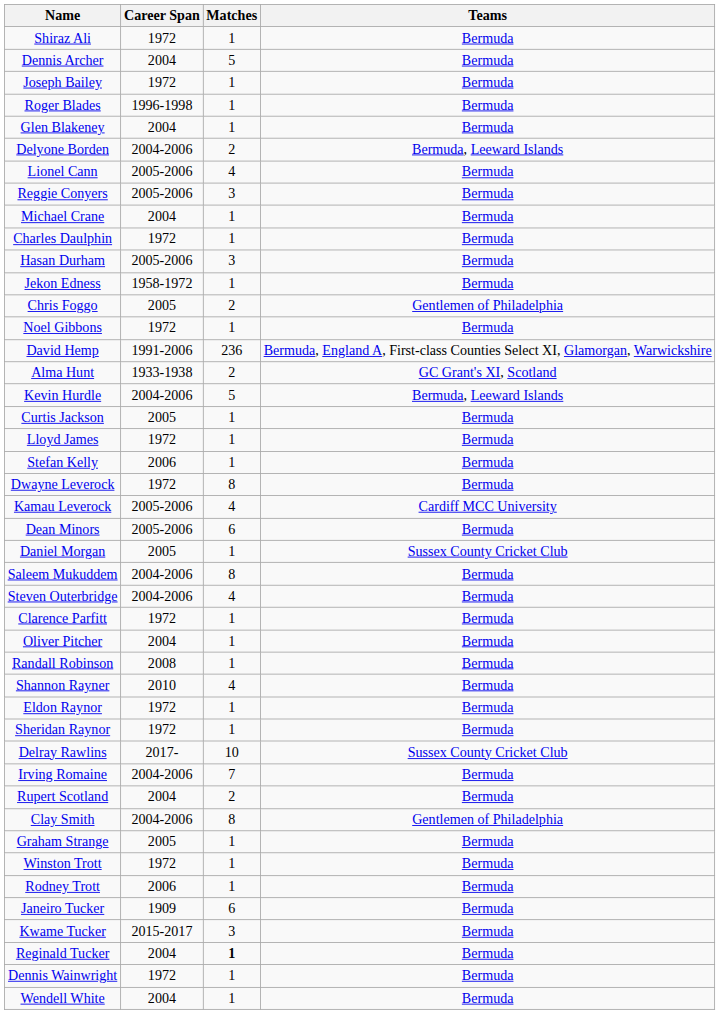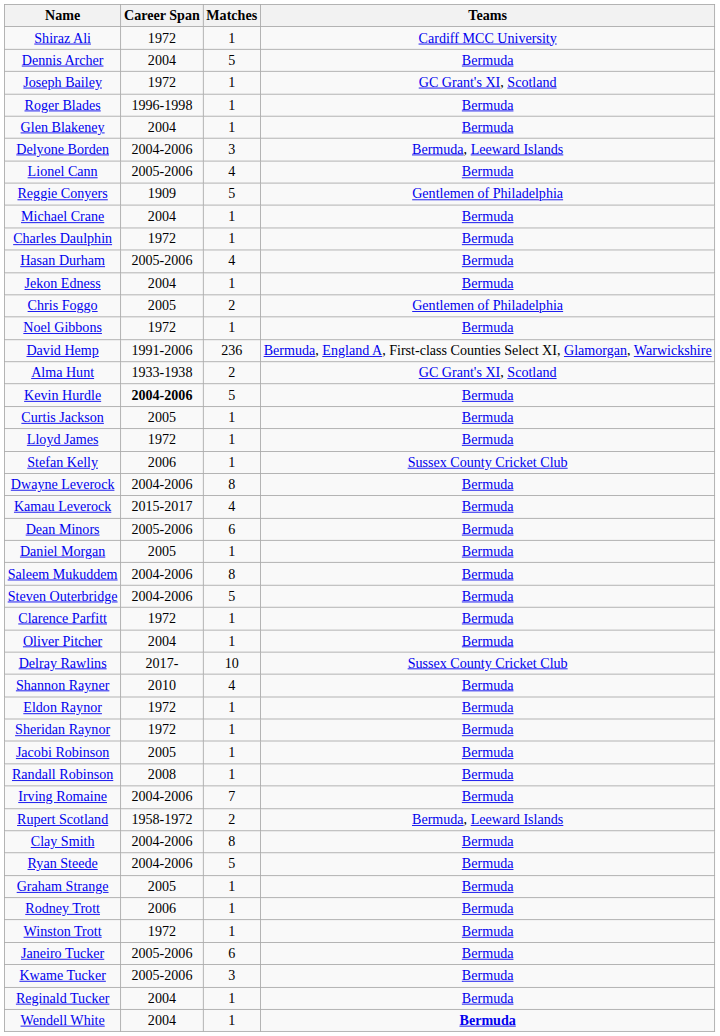 <table class="wikitable sortable" style="text-align:center">
 <tr bgcolor="#efefef">
 <th>Name</th>
 <th>Career Span</th>
 <th>Matches</th>
 <th>Teams</th>
 </tr>
 <tr>
 <td><a href='#'>Shiraz Ali</a></td>
 <td>1972</td>
 <td>1</td>
-<td><a href='#'>Bermuda</a></td>
+<td><a href='#'>Cardiff MCC University</a></td>
 </tr>
 <tr>
 <td><a href='#'>Dennis Archer</a></td>
 <td>2004</td>
 <td>5</td>
 <td><a href='#'>Bermuda</a></td>
 </tr>
 <tr>
 <td><a href='#'>Joseph Bailey</a></td>
 <td>1972</td>
 <td>1</td>
-<td><a href='#'>Bermuda</a></td>
+<td><a href='#'>GC Grant's XI</a>, <a href='#'>Scotland</a></td>
 </tr>
 <tr>
 <td><a href='#'>Roger Blades</a></td>
 <td>1996-1998</td>
 <td>1</td>
 <td><a href='#'>Bermuda</a></td>
 </tr>
 <tr>
 <td><a href='#'>Glen Blakeney</a></td>
 <td>2004</td>
 <td>1</td>
 <td><a href='#'>Bermuda</a></td>
 </tr>
 <tr>
 <td><a href='#'>Delyone Borden</a></td>
 <td>2004-2006</td>
-<td>2</td>
+<td>3</td>
 <td><a href='#'>Bermuda</a>, <a href='#'>Leeward Islands</a></td>
 </tr>
 <tr>
 <td><a href='#'>Lionel Cann</a></td>
 <td>2005-2006</td>
 <td>4</td>
 <td><a href='#'>Bermuda</a></td>
 </tr>
 <tr>
 <td><a href='#'>Reggie Conyers</a></td>
-<td>2005-2006</td>
-<td>3</td>
-<td><a href='#'>Bermuda</a></td>
+<td>1909</td>
+<td>5</td>
+<td><a href='#'>Gentlemen of Philadelphia</a></td>
 </tr>
 <tr>
 <td><a href='#'>Michael Crane</a></td>
 <td>2004</td>
 <td>1</td>
 <td><a href='#'>Bermuda</a></td>
 </tr>
 <tr>
 <td><a href='#'>Charles Daulphin</a></td>
 <td>1972</td>
 <td>1</td>
 <td><a href='#'>Bermuda</a></td>
 </tr>
 <tr>
 <td><a href='#'>Hasan Durham</a></td>
 <td>2005-2006</td>
-<td>3</td>
+<td>4</td>
 <td><a href='#'>Bermuda</a></td>
 </tr>
 <tr>
 <td><a href='#'>Jekon Edness</a></td>
-<td>1958-1972</td>
+<td>2004</td>
 <td>1</td>
 <td><a href='#'>Bermuda</a></td>
 </tr>
 <tr>
 <td><a href='#'>Chris Foggo</a></td>
 <td>2005</td>
 <td>2</td>
 <td><a href='#'>Gentlemen of Philadelphia</a></td>
 </tr>
 <tr>
 <td><a href='#'>Noel Gibbons</a></td>
 <td>1972</td>
 <td>1</td>
 <td><a href='#'>Bermuda</a></td>
 </tr>
 <tr>
 <td><a href='#'>David Hemp</a></td>
 <td>1991-2006</td>
 <td>236</td>
 <td><a href='#'>Bermuda</a>, <a href='#'>England A</a>, First-class Counties Select XI, <a href='#'>Glamorgan</a>, <a href='#'>Warwickshire</a></td>
 </tr>
 <tr>
 <td><a href='#'>Alma Hunt</a></td>
 <td>1933-1938</td>
 <td>2</td>
 <td><a href='#'>GC Grant's XI</a>, <a href='#'>Scotland</a></td>
 </tr>
 <tr>
 <td><a href='#'>Kevin Hurdle</a></td>
-<td>2004-2006</td>
+<td><strong>2004-2006</strong></td>
 <td>5</td>
-<td><a href='#'>Bermuda</a>, <a href='#'>Leeward Islands</a></td>
+<td><a href='#'>Bermuda</a></td>
 </tr>
 <tr>
 <td><a href='#'>Curtis Jackson</a></td>
 <td>2005</td>
 <td>1</td>
 <td><a href='#'>Bermuda</a></td>
 </tr>
 <tr>
 <td><a href='#'>Lloyd James</a></td>
 <td>1972</td>
 <td>1</td>
 <td><a href='#'>Bermuda</a></td>
 </tr>
 <tr>
 <td><a href='#'>Stefan Kelly</a></td>
 <td>2006</td>
 <td>1</td>
-<td><a href='#'>Bermuda</a></td>
+<td><a href='#'>Sussex County Cricket Club</a></td>
 </tr>
 <tr>
 <td><a href='#'>Dwayne Leverock</a></td>
-<td>1972</td>
+<td>2004-2006</td>
 <td>8</td>
 <td><a href='#'>Bermuda</a></td>
 </tr>
 <tr>
 <td><a href='#'>Kamau Leverock</a></td>
-<td>2005-2006</td>
+<td>2015-2017</td>
 <td>4</td>
-<td><a href='#'>Cardiff MCC University</a></td>
+<td><a href='#'>Bermuda</a></td>
 </tr>
 <tr>
 <td><a href='#'>Dean Minors</a></td>
 <td>2005-2006</td>
 <td>6</td>
 <td><a href='#'>Bermuda</a></td>
 </tr>
 <tr>
 <td><a href='#'>Daniel Morgan</a></td>
 <td>2005</td>
 <td>1</td>
-<td><a href='#'>Sussex County Cricket Club</a></td>
+<td><a href='#'>Bermuda</a></td>
 </tr>
 <tr>
 <td><a href='#'>Saleem Mukuddem</a></td>
 <td>2004-2006</td>
 <td>8</td>
 <td><a href='#'>Bermuda</a></td>
 </tr>
 <tr>
 <td><a href='#'>Steven Outerbridge</a></td>
 <td>2004-2006</td>
-<td>4</td>
+<td>5</td>
 <td><a href='#'>Bermuda</a></td>
 </tr>
 <tr>
 <td><a href='#'>Clarence Parfitt</a></td>
 <td>1972</td>
 <td>1</td>
 <td><a href='#'>Bermuda</a></td>
 </tr>
 <tr>
 <td><a href='#'>Oliver Pitcher</a></td>
 <td>2004</td>
 <td>1</td>
 <td><a href='#'>Bermuda</a></td>
 </tr>
 <tr>
-<td><a href='#'>Randall Robinson</a></td>
-<td>2008</td>
-<td>1</td>
-<td><a href='#'>Bermuda</a></td>
+<td><a href='#'>Delray Rawlins</a></td>
+<td>2017-</td>
+<td>10</td>
+<td><a href='#'>Sussex County Cricket Club</a></td>
 </tr>
 <tr>
 <td><a href='#'>Shannon Rayner</a></td>
 <td>2010</td>
 <td>4</td>
 <td><a href='#'>Bermuda</a></td>
 </tr>
 <tr>
 <td><a href='#'>Eldon Raynor</a></td>
 <td>1972</td>
 <td>1</td>
 <td><a href='#'>Bermuda</a></td>
 </tr>
 <tr>
 <td><a href='#'>Sheridan Raynor</a></td>
 <td>1972</td>
 <td>1</td>
 <td><a href='#'>Bermuda</a></td>
 </tr>
 <tr>
-<td><a href='#'>Delray Rawlins</a></td>
-<td>2017-</td>
-<td>10</td>
-<td><a href='#'>Sussex County Cricket Club</a></td>
+<td><a href='#'>Jacobi Robinson</a></td>
+<td>2005</td>
+<td>1</td>
+<td><a href='#'>Bermuda</a></td>
+</tr>
+<tr>
+<td><a href='#'>Randall Robinson</a></td>
+<td>2008</td>
+<td>1</td>
+<td><a href='#'>Bermuda</a></td>
 </tr>
 <tr>
 <td><a href='#'>Irving Romaine</a></td>
 <td>2004-2006</td>
 <td>7</td>
 <td><a href='#'>Bermuda</a></td>
 </tr>
 <tr>
 <td><a href='#'>Rupert Scotland</a></td>
-<td>2004</td>
+<td>1958-1972</td>
 <td>2</td>
-<td><a href='#'>Bermuda</a></td>
+<td><a href='#'>Bermuda</a>, <a href='#'>Leeward Islands</a></td>
 </tr>
 <tr>
 <td><a href='#'>Clay Smith</a></td>
 <td>2004-2006</td>
 <td>8</td>
-<td><a href='#'>Gentlemen of Philadelphia</a></td>
+<td><a href='#'>Bermuda</a></td>
+</tr>
+<tr>
+<td><a href='#'>Ryan Steede</a></td>
+<td>2004-2006</td>
+<td>5</td>
+<td><a href='#'>Bermuda</a></td>
 </tr>
 <tr>
 <td><a href='#'>Graham Strange</a></td>
 <td>2005</td>
+<td>1</td>
+<td><a href='#'>Bermuda</a></td>
+</tr>
+<tr>
+<td><a href='#'>Rodney Trott</a></td>
+<td>2006</td>
 <td>1</td>
 <td><a href='#'>Bermuda</a></td>
 </tr>
 <tr>
 <td><a href='#'>Winston Trott</a></td>
 <td>1972</td>
 <td>1</td>
 <td><a href='#'>Bermuda</a></td>
 </tr>
 <tr>
-<td><a href='#'>Rodney Trott</a></td>
-<td>2006</td>
-<td>1</td>
-<td><a href='#'>Bermuda</a></td>
-</tr>
-<tr>
 <td><a href='#'>Janeiro Tucker</a></td>
-<td>1909</td>
+<td>2005-2006</td>
 <td>6</td>
 <td><a href='#'>Bermuda</a></td>
 </tr>
 <tr>
 <td><a href='#'>Kwame Tucker</a></td>
-<td>2015-2017</td>
+<td>2005-2006</td>
 <td>3</td>
 <td><a href='#'>Bermuda</a></td>
 </tr>
 <tr>
 <td><a href='#'>Reginald Tucker</a></td>
 <td>2004</td>
-<td><strong>1</strong></td>
-<td><a href='#'>Bermuda</a></td>
-</tr>
-<tr>
-<td><a href='#'>Dennis Wainwright</a></td>
-<td>1972</td>
 <td>1</td>
 <td><a href='#'>Bermuda</a></td>
 </tr>
 <tr>
 <td><a href='#'>Wendell White</a></td>
 <td>2004</td>
 <td>1</td>
-<td><a href='#'>Bermuda</a></td>
+<td><strong><a href='#'>Bermuda</a></strong></td>
 </tr>
 </table>
